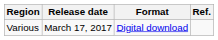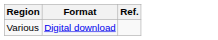 <table class="wikitable">
 <tr>
 <th>Region</th>
-<th>Release date</th>
 <th>Format</th>
 <th>Ref.</th>
 </tr>
 <tr>
 <td>Various</td>
-<td>March 17, 2017</td>
 <td><a href='#'>Digital download</a></td>
 <td></td>
 </tr>
 </table>
